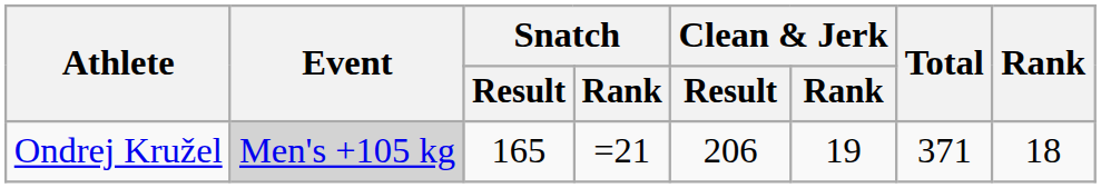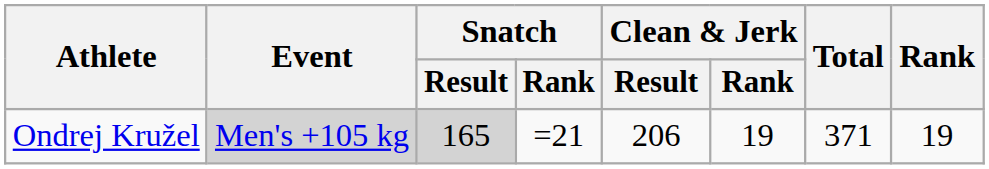 <table class="wikitable" style="font-size:90%">
 <tr>
 <th rowspan="2">Athlete</th>
 <th rowspan="2">Event</th>
 <th colspan="2">Snatch</th>
 <th colspan="2">Clean & Jerk</th>
 <th rowspan="2">Total</th>
 <th rowspan="2">Rank</th>
 </tr>
 <tr style="font-size:95%">
 <th>Result</th>
 <th>Rank</th>
 <th>Result</th>
 <th>Rank</th>
 </tr>
 <tr align=center>
 <td align=left><a href='#'>Ondrej Kružel</a></td>
 <td align=left style="background: lightgrey;"><a href='#'>Men's +105 kg</a></td>
-<td>165</td>
+<td style="background: lightgrey;">165</td>
 <td>=21</td>
 <td>206</td>
 <td>19</td>
 <td>371</td>
-<td>18</td>
+<td>19</td>
 </tr>
 </table>
